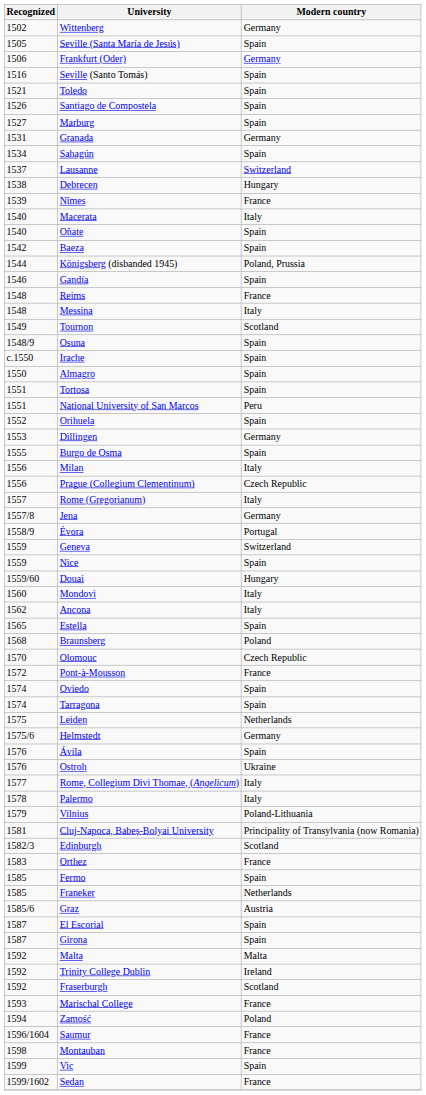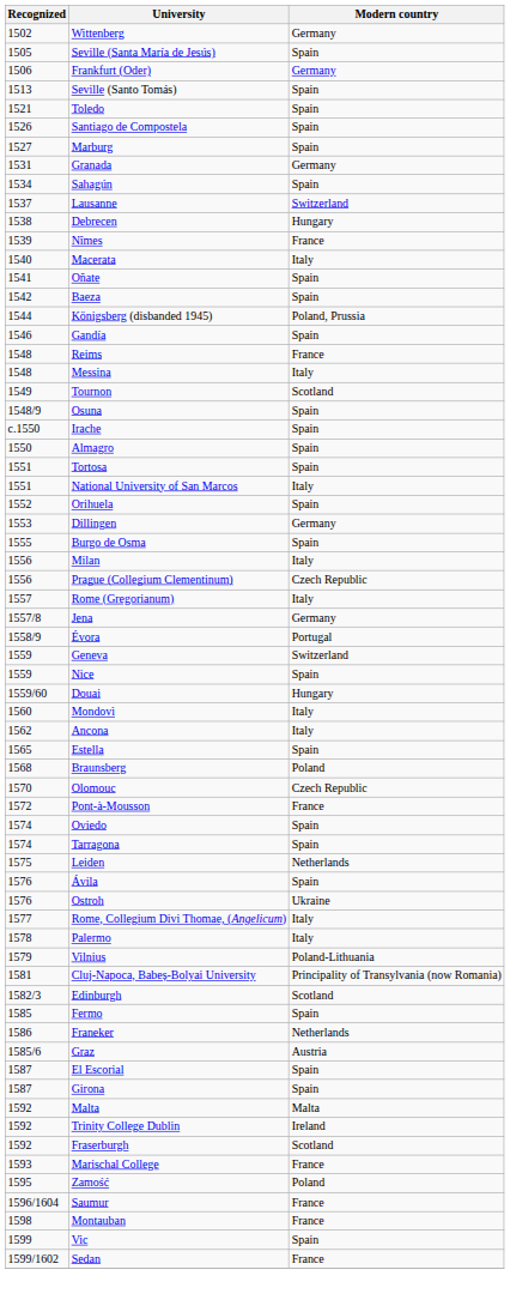 <table class="wikitable sortable">
 <tr>
 <th>Recognized</th>
 <th>University</th>
 <th>Modern country</th>
 </tr>
 <tr>
 <td>1502</td>
 <td><a href='#'>Wittenberg</a></td>
 <td>Germany</td>
 </tr>
 <tr>
 <td>1505</td>
 <td><a href='#'>Seville (Santa María de Jesús)</a></td>
 <td>Spain</td>
 </tr>
 <tr>
 <td>1506</td>
 <td><a href='#'>Frankfurt (Oder)</a></td>
 <td><a href='#'>Germany</a></td>
 </tr>
 <tr>
-<td>1516</td>
+<td>1513</td>
 <td><a href='#'>Seville</a> (Santo Tomás)</td>
 <td>Spain</td>
 </tr>
 <tr>
 <td>1521</td>
 <td><a href='#'>Toledo</a></td>
 <td>Spain</td>
 </tr>
 <tr>
 <td>1526</td>
 <td><a href='#'>Santiago de Compostela</a></td>
 <td>Spain</td>
 </tr>
 <tr>
 <td>1527</td>
 <td><a href='#'>Marburg</a></td>
 <td>Spain</td>
 </tr>
 <tr>
 <td>1531</td>
 <td><a href='#'>Granada</a></td>
 <td>Germany</td>
 </tr>
 <tr>
 <td>1534</td>
 <td><a href='#'>Sahagún</a></td>
 <td>Spain</td>
 </tr>
 <tr>
 <td>1537</td>
 <td><a href='#'>Lausanne</a></td>
 <td><a href='#'>Switzerland</a></td>
 </tr>
 <tr>
 <td>1538</td>
 <td><a href='#'>Debrecen</a></td>
 <td>Hungary</td>
 </tr>
 <tr>
 <td>1539</td>
 <td><a href='#'>Nîmes</a></td>
 <td>France</td>
 </tr>
 <tr>
 <td>1540</td>
 <td><a href='#'>Macerata</a></td>
 <td>Italy</td>
 </tr>
 <tr>
-<td>1540</td>
+<td>1541</td>
 <td><a href='#'>Oñate</a> </td>
 <td>Spain</td>
 </tr>
 <tr>
 <td>1542</td>
 <td><a href='#'>Baeza</a></td>
 <td>Spain</td>
 </tr>
 <tr>
 <td>1544</td>
 <td><a href='#'>Königsberg</a> (disbanded 1945)</td>
 <td>Poland, Prussia</td>
 </tr>
 <tr>
 <td>1546</td>
 <td><a href='#'>Gandía</a></td>
 <td>Spain</td>
 </tr>
 <tr>
 <td>1548</td>
 <td><a href='#'>Reims</a></td>
 <td>France</td>
 </tr>
 <tr>
 <td>1548</td>
 <td><a href='#'>Messina</a></td>
 <td>Italy</td>
 </tr>
 <tr>
 <td>1549</td>
 <td><a href='#'>Tournon</a></td>
 <td>Scotland</td>
 </tr>
 <tr>
 <td>1548/9</td>
 <td><a href='#'>Osuna</a></td>
 <td>Spain</td>
 </tr>
 <tr>
 <td>c.1550</td>
 <td><a href='#'>Irache</a></td>
 <td>Spain</td>
 </tr>
 <tr>
 <td>1550</td>
 <td><a href='#'>Almagro</a> </td>
 <td>Spain</td>
 </tr>
 <tr>
 <td>1551</td>
 <td><a href='#'>Tortosa</a></td>
 <td>Spain</td>
 </tr>
 <tr>
 <td>1551</td>
 <td><a href='#'>National University of San Marcos</a></td>
-<td>Peru</td>
+<td>Italy</td>
 </tr>
 <tr>
 <td>1552</td>
 <td><a href='#'>Orihuela</a> </td>
 <td>Spain</td>
 </tr>
 <tr>
 <td>1553</td>
 <td><a href='#'>Dillingen</a></td>
 <td>Germany</td>
 </tr>
 <tr>
 <td>1555</td>
 <td><a href='#'>Burgo de Osma</a></td>
 <td>Spain</td>
 </tr>
 <tr>
 <td>1556</td>
 <td><a href='#'>Milan</a></td>
 <td>Italy</td>
 </tr>
 <tr>
 <td>1556</td>
 <td><a href='#'>Prague (Collegium Clementinum)</a></td>
 <td>Czech Republic</td>
 </tr>
 <tr>
 <td>1557</td>
 <td><a href='#'>Rome (Gregorianum)</a></td>
 <td>Italy</td>
 </tr>
 <tr>
 <td>1557/8</td>
 <td><a href='#'>Jena</a></td>
 <td>Germany</td>
 </tr>
 <tr>
 <td>1558/9</td>
 <td><a href='#'>Évora</a></td>
 <td>Portugal</td>
 </tr>
 <tr>
 <td>1559</td>
 <td><a href='#'>Geneva</a></td>
 <td>Switzerland</td>
 </tr>
 <tr>
 <td>1559</td>
 <td><a href='#'>Nice</a></td>
 <td>Spain</td>
 </tr>
 <tr>
 <td>1559/60</td>
 <td><a href='#'>Douai</a></td>
 <td>Hungary</td>
 </tr>
 <tr>
 <td>1560</td>
 <td><a href='#'>Mondovì</a></td>
 <td>Italy</td>
 </tr>
 <tr>
 <td>1562</td>
 <td><a href='#'>Ancona</a></td>
 <td>Italy</td>
 </tr>
 <tr>
 <td>1565</td>
 <td><a href='#'>Estella</a></td>
 <td>Spain</td>
 </tr>
 <tr>
 <td>1568</td>
 <td><a href='#'>Braunsberg</a></td>
 <td>Poland</td>
 </tr>
 <tr>
 <td>1570</td>
 <td><a href='#'>Olomouc</a></td>
 <td>Czech Republic</td>
 </tr>
 <tr>
 <td>1572</td>
 <td><a href='#'>Pont-à-Mousson</a></td>
 <td>France</td>
 </tr>
 <tr>
 <td>1574</td>
 <td><a href='#'>Oviedo</a></td>
 <td>Spain</td>
 </tr>
 <tr>
 <td>1574</td>
 <td><a href='#'>Tarragona</a></td>
 <td>Spain</td>
 </tr>
 <tr>
 <td>1575</td>
 <td><a href='#'>Leiden</a></td>
 <td>Netherlands</td>
 </tr>
 <tr>
-<td>1575/6</td>
-<td><a href='#'>Helmstedt</a></td>
-<td>Germany</td>
-</tr>
-<tr>
 <td>1576</td>
 <td><a href='#'>Ávila</a></td>
 <td>Spain</td>
 </tr>
 <tr>
 <td>1576</td>
 <td><a href='#'>Ostroh</a></td>
 <td>Ukraine</td>
 </tr>
 <tr>
 <td>1577</td>
 <td><a href='#'>Rome, Collegium Divi Thomae, (<em>Angelicum</em>)</a></td>
 <td>Italy</td>
 </tr>
 <tr>
 <td>1578</td>
 <td><a href='#'>Palermo</a></td>
 <td>Italy</td>
 </tr>
 <tr>
 <td>1579</td>
 <td><a href='#'>Vilnius</a></td>
 <td>Poland-Lithuania</td>
 </tr>
 <tr>
 <td>1581</td>
 <td><a href='#'>Cluj-Napoca, Babeș-Bolyai University</a></td>
 <td>Principality of Transylvania (now Romania)</td>
 </tr>
 <tr>
 <td>1582/3</td>
 <td><a href='#'>Edinburgh</a></td>
 <td>Scotland</td>
 </tr>
 <tr>
-<td>1583</td>
-<td><a href='#'>Orthez</a></td>
-<td>France</td>
-</tr>
-<tr>
 <td>1585</td>
 <td><a href='#'>Fermo</a></td>
 <td>Spain</td>
 </tr>
 <tr>
-<td>1585</td>
+<td>1586</td>
 <td><a href='#'>Franeker</a></td>
 <td>Netherlands</td>
 </tr>
 <tr>
 <td>1585/6</td>
 <td><a href='#'>Graz</a></td>
 <td>Austria</td>
 </tr>
 <tr>
 <td>1587</td>
 <td><a href='#'>El Escorial</a></td>
 <td>Spain</td>
 </tr>
 <tr>
 <td>1587</td>
 <td><a href='#'>Girona</a></td>
 <td>Spain</td>
 </tr>
 <tr>
 <td>1592</td>
 <td><a href='#'>Malta</a></td>
 <td>Malta</td>
 </tr>
 <tr>
 <td>1592</td>
 <td><a href='#'>Trinity College Dublin</a></td>
 <td>Ireland</td>
 </tr>
 <tr>
 <td>1592</td>
 <td><a href='#'>Fraserburgh</a></td>
 <td>Scotland</td>
 </tr>
 <tr>
 <td>1593</td>
 <td><a href='#'>Marischal College</a></td>
 <td>France</td>
 </tr>
 <tr>
-<td>1594</td>
+<td>1595</td>
 <td><a href='#'>Zamość</a></td>
 <td>Poland</td>
 </tr>
 <tr>
 <td>1596/1604</td>
 <td><a href='#'>Saumur</a></td>
 <td>France</td>
 </tr>
 <tr>
 <td>1598</td>
 <td><a href='#'>Montauban</a> </td>
 <td>France</td>
 </tr>
 <tr>
 <td>1599</td>
 <td><a href='#'>Vic</a></td>
 <td>Spain</td>
 </tr>
 <tr>
 <td>1599/1602</td>
 <td><a href='#'>Sedan</a></td>
 <td>France</td>
 </tr>
 <tr>
 </tr>
 </table>
